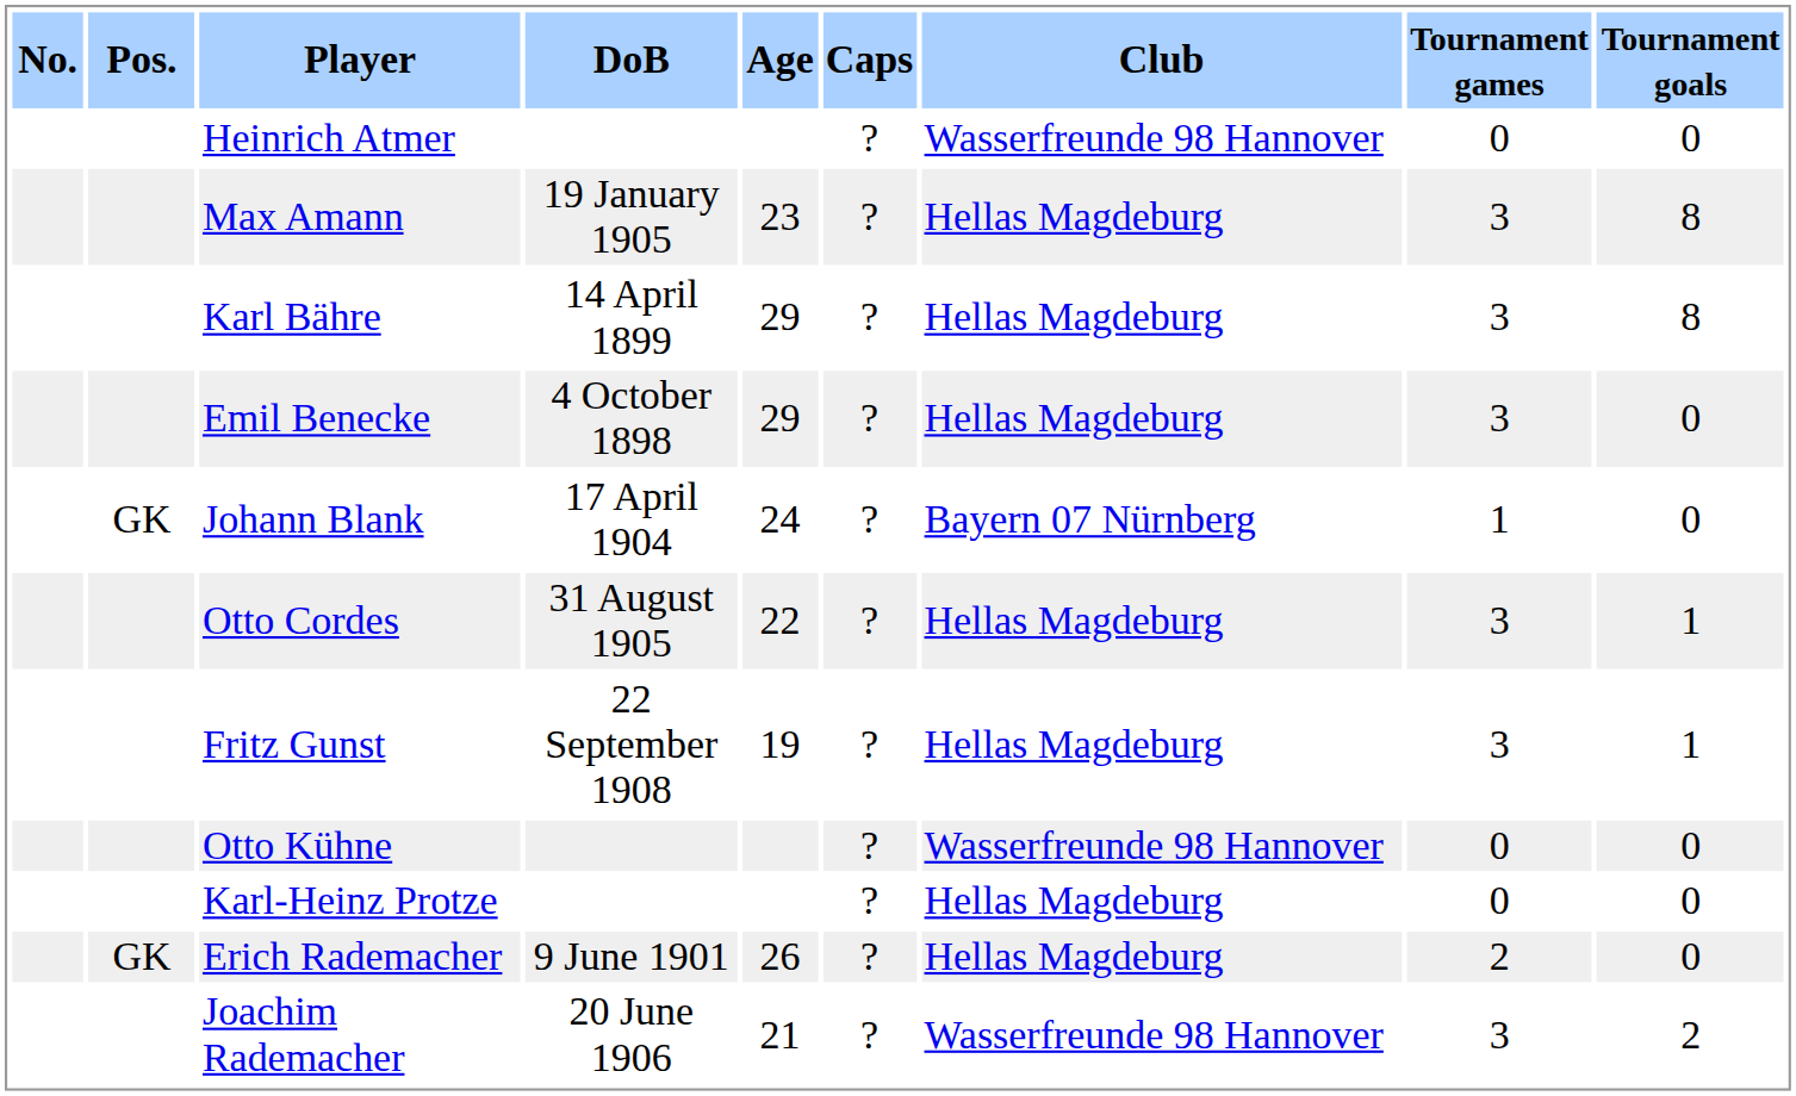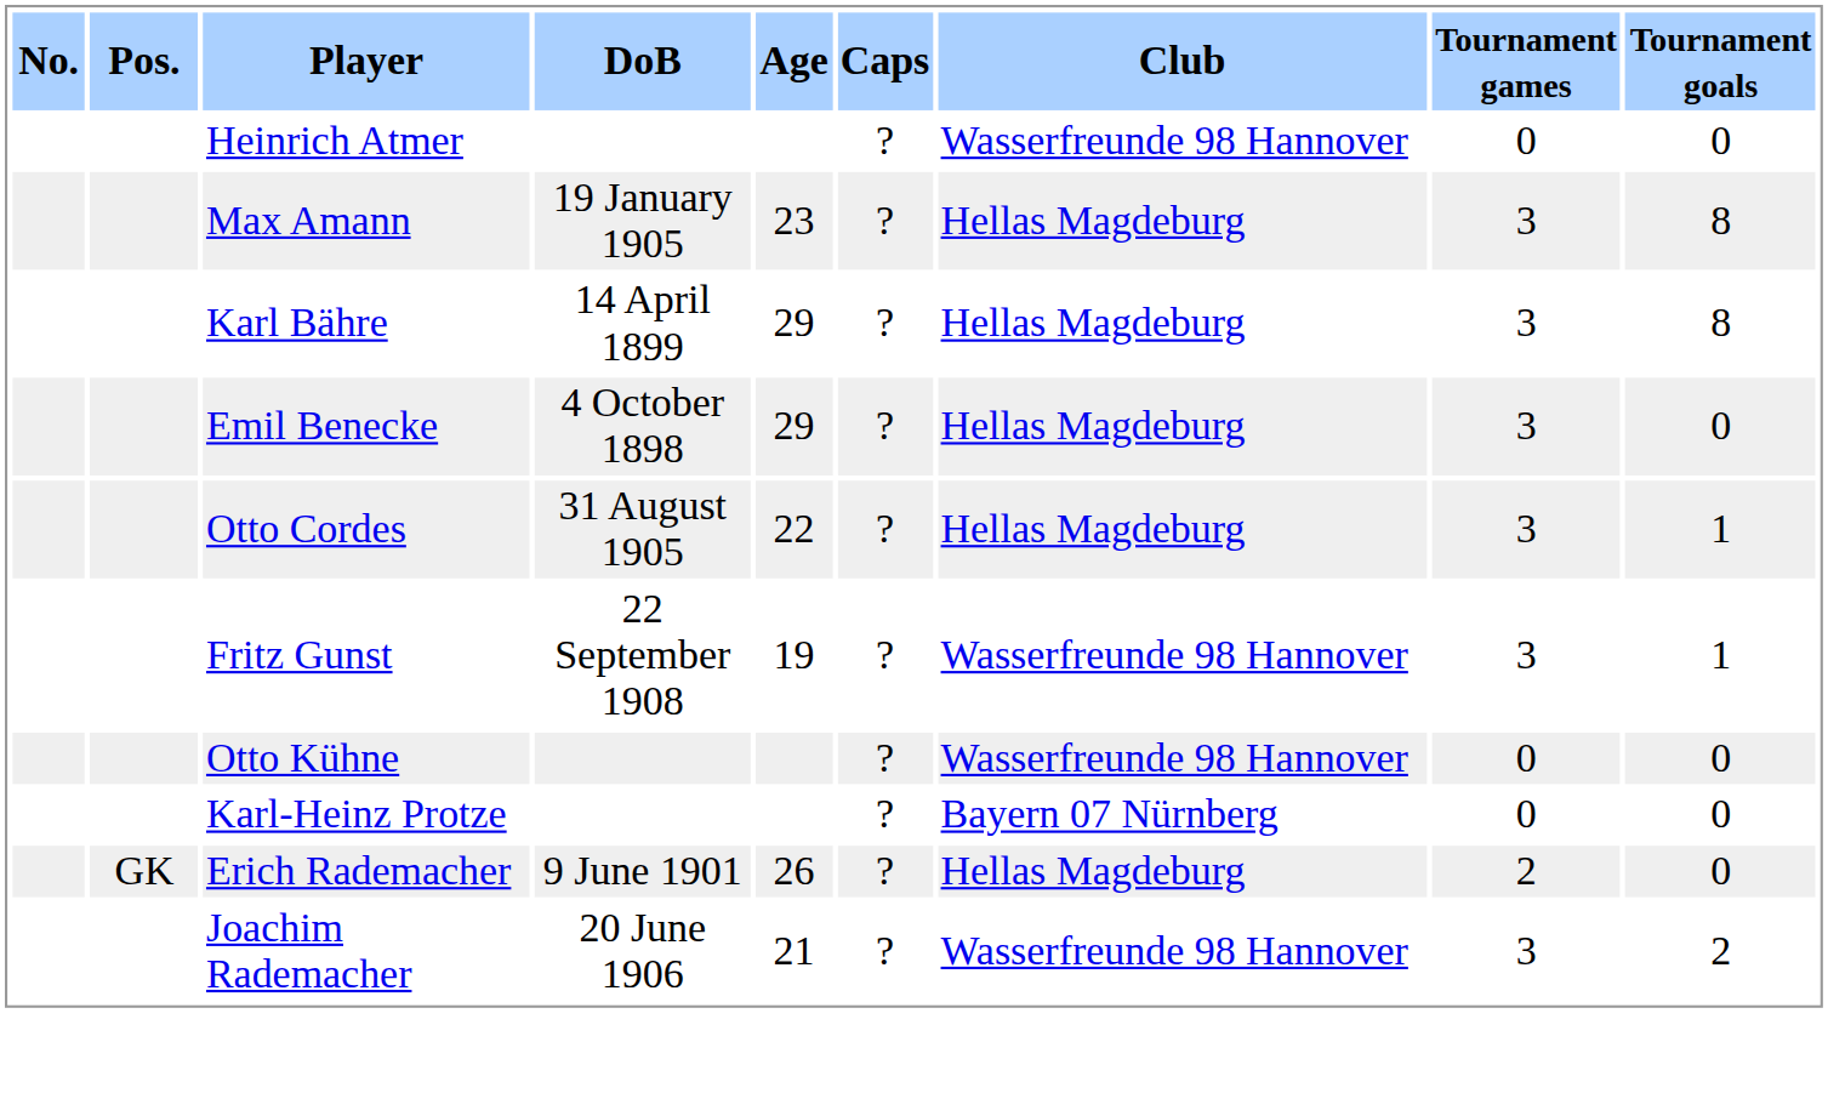 <table border="0" width="80%" style="border: 1px solid #999; background-color:#FFFFFF; text-align:center">
 <tr align="center" bgcolor="#AAD0FF">
 <th width=4%>No.</th>
 <th width=6%>Pos.</th>
 <th width=18%>Player</th>
 <th width=12%>DoB</th>
 <th width=4%>Age</th>
 <th width=4%>Caps</th>
 <th width=27%>Club</th>
 <th width=6%><small>Tournament<br>games</small></th>
 <th width=6%><small>Tournament<br>goals</small></th>
 </tr>
 <tr>
 <td></td>
 <td></td>
 <td align="left"><a href='#'>Heinrich Atmer</a></td>
 <td></td>
 <td></td>
 <td>?</td>
 <td align="left"> <a href='#'>Wasserfreunde 98 Hannover</a></td>
 <td>0</td>
 <td>0</td>
 </tr>
 <tr bgcolor="#EFEFEF">
 <td></td>
 <td></td>
 <td align="left"><a href='#'>Max Amann</a></td>
 <td>19 January 1905</td>
 <td>23</td>
 <td>?</td>
 <td align="left"> <a href='#'>Hellas Magdeburg</a></td>
 <td>3</td>
 <td>8</td>
 </tr>
 <tr>
 <td></td>
 <td></td>
 <td align="left"><a href='#'>Karl Bähre</a></td>
 <td>14 April 1899</td>
 <td>29</td>
 <td>?</td>
 <td align="left"> <a href='#'>Hellas Magdeburg</a></td>
 <td>3</td>
 <td>8</td>
 </tr>
 <tr bgcolor="#EFEFEF">
 <td></td>
 <td></td>
 <td align="left"><a href='#'>Emil Benecke</a></td>
 <td>4 October 1898</td>
 <td>29</td>
 <td>?</td>
 <td align="left"> <a href='#'>Hellas Magdeburg</a></td>
 <td>3</td>
 <td>0</td>
 </tr>
-<tr>
-<td></td>
-<td>GK</td>
-<td align="left"><a href='#'>Johann Blank</a></td>
-<td>17 April 1904</td>
-<td>24</td>
-<td>?</td>
-<td align="left"> <a href='#'>Bayern 07 Nürnberg</a></td>
-<td>1</td>
-<td>0</td>
-</tr>
 <tr bgcolor="#EFEFEF">
 <td></td>
 <td></td>
 <td align="left"><a href='#'>Otto Cordes</a></td>
 <td>31 August 1905</td>
 <td>22</td>
 <td>?</td>
 <td align="left"> <a href='#'>Hellas Magdeburg</a></td>
 <td>3</td>
 <td>1</td>
 </tr>
 <tr>
 <td></td>
 <td></td>
 <td align="left"><a href='#'>Fritz Gunst</a></td>
 <td>22 September 1908</td>
 <td>19</td>
 <td>?</td>
-<td align="left"> <a href='#'>Hellas Magdeburg</a></td>
+<td align="left"> <a href='#'>Wasserfreunde 98 Hannover</a></td>
 <td>3</td>
 <td>1</td>
 </tr>
 <tr bgcolor="#EFEFEF">
 <td></td>
 <td></td>
 <td align="left"><a href='#'>Otto Kühne</a></td>
 <td></td>
 <td></td>
 <td>?</td>
 <td align="left"> <a href='#'>Wasserfreunde 98 Hannover</a></td>
 <td>0</td>
 <td>0</td>
 </tr>
 <tr>
 <td></td>
 <td></td>
 <td align="left"><a href='#'>Karl-Heinz Protze</a></td>
 <td></td>
 <td></td>
 <td>?</td>
-<td align="left"> <a href='#'>Hellas Magdeburg</a></td>
+<td align="left"> <a href='#'>Bayern 07 Nürnberg</a></td>
 <td>0</td>
 <td>0</td>
 </tr>
 <tr bgcolor="#EFEFEF">
 <td></td>
 <td>GK</td>
 <td align="left"><a href='#'>Erich Rademacher</a></td>
 <td>9 June 1901</td>
 <td>26</td>
 <td>?</td>
 <td align="left"> <a href='#'>Hellas Magdeburg</a></td>
 <td>2</td>
 <td>0</td>
 </tr>
 <tr>
 <td></td>
 <td></td>
 <td align="left"><a href='#'>Joachim Rademacher</a></td>
 <td>20 June 1906</td>
 <td>21</td>
 <td>?</td>
 <td align="left"> <a href='#'>Wasserfreunde 98 Hannover</a></td>
 <td>3</td>
 <td>2</td>
 </tr>
 </table>
